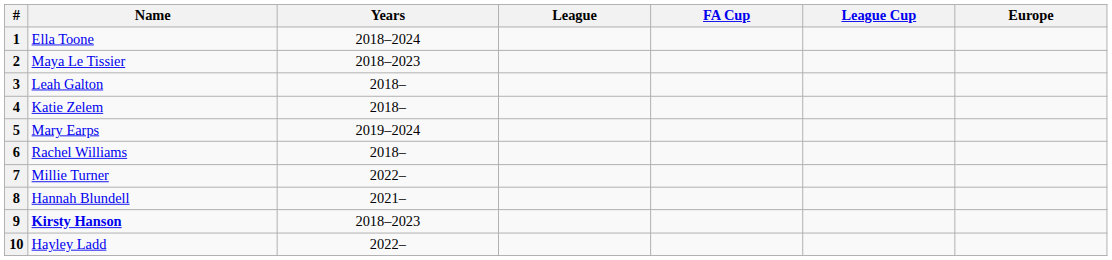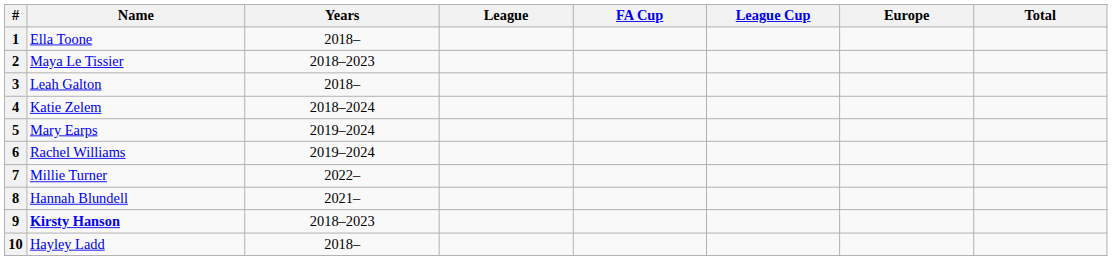 <table class="wikitable sortable" style="text-align:center" width="97%">
 <tr>
 <th width="1%">#</th>
 <th width="18%">Name</th>
 <th width="16%">Years</th>
 <th width="11%">League</th>
 <th width="11%"><a href='#'>FA Cup</a></th>
 <th width="11%"><a href='#'>League Cup</a></th>
 <th width="11%">Europe</th>
+<th width="11%">Total</th>
 </tr>
 <tr>
 <th>1</th>
 <td align="left"> <a href='#'>Ella Toone</a></td>
-<td>2018–2024</td>
+<td>2018–</td>
+<td></td>
 <td></td>
 <td></td>
 <td></td>
 <td></td>
 </tr>
 <tr>
 <th>2</th>
 <td align="left"> <a href='#'>Maya Le Tissier</a></td>
 <td>2018–2023</td>
 <td></td>
 <td></td>
 <td></td>
 <td></td>
+<td></td>
 </tr>
 <tr>
 <th>3</th>
 <td align="left"> <a href='#'>Leah Galton</a></td>
 <td>2018–</td>
 <td></td>
 <td></td>
 <td></td>
 <td></td>
+<td></td>
 </tr>
 <tr>
 <th>4</th>
 <td align="left"> <a href='#'>Katie Zelem</a></td>
-<td>2018–</td>
+<td>2018–2024</td>
+<td></td>
 <td></td>
 <td></td>
 <td></td>
 <td></td>
 </tr>
 <tr>
 <th>5</th>
 <td align="left"> <a href='#'>Mary Earps</a></td>
 <td>2019–2024</td>
 <td></td>
 <td></td>
 <td></td>
 <td></td>
+<td></td>
 </tr>
 <tr>
 <th>6</th>
 <td align="left"> <a href='#'>Rachel Williams</a></td>
-<td>2018–</td>
+<td>2019–2024</td>
+<td></td>
 <td></td>
 <td></td>
 <td></td>
 <td></td>
 </tr>
 <tr>
 <th>7</th>
 <td align="left"> <a href='#'>Millie Turner</a></td>
 <td>2022–</td>
 <td></td>
 <td></td>
 <td></td>
 <td></td>
+<td></td>
 </tr>
 <tr>
 <th>8</th>
 <td align="left"> <a href='#'>Hannah Blundell</a></td>
 <td>2021–</td>
+<td></td>
 <td></td>
 <td></td>
 <td></td>
 <td></td>
 </tr>
 <tr>
 <th>9</th>
 <td align="left"><strong> <a href='#'>Kirsty Hanson</a></strong></td>
 <td>2018–2023</td>
 <td></td>
 <td></td>
 <td></td>
 <td></td>
+<td></td>
 </tr>
 <tr>
 <th>10</th>
 <td align="left"> <a href='#'>Hayley Ladd</a></td>
-<td>2022–</td>
+<td>2018–</td>
+<td></td>
 <td></td>
 <td></td>
 <td></td>
 <td></td>
 </tr>
 </table>
